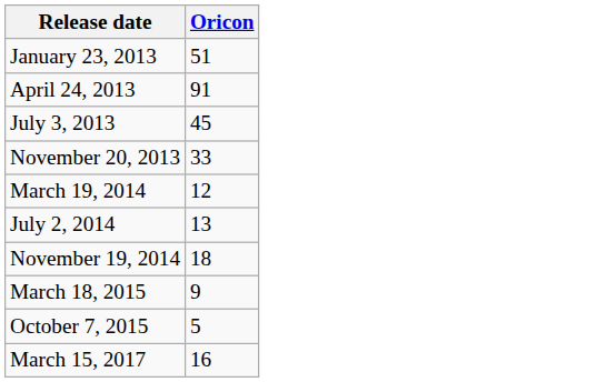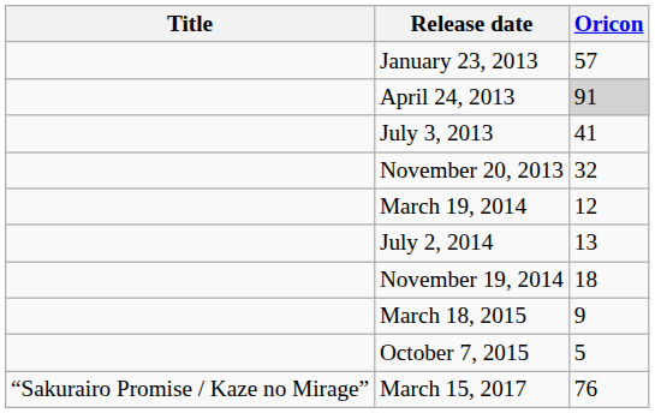 <table class="wikitable">
 <tr>
+<th>Title</th>
 <th>Release date</th>
 <th><a href='#'>Oricon</a></th>
 </tr>
 <tr>
+<td></td>
 <td>January 23, 2013</td>
-<td>51</td>
+<td>57</td>
 </tr>
 <tr>
+<td></td>
 <td>April 24, 2013</td>
-<td>91</td>
+<td style="background: lightgrey;">91</td>
 </tr>
 <tr>
+<td></td>
 <td>July 3, 2013</td>
-<td>45</td>
+<td>41</td>
 </tr>
 <tr>
+<td></td>
 <td>November 20, 2013</td>
-<td>33</td>
+<td>32</td>
 </tr>
 <tr>
+<td></td>
 <td>March 19, 2014</td>
 <td>12</td>
 </tr>
 <tr>
+<td></td>
 <td>July 2, 2014</td>
 <td>13</td>
 </tr>
 <tr>
+<td></td>
 <td>November 19, 2014</td>
 <td>18</td>
 </tr>
 <tr>
+<td></td>
 <td>March 18, 2015</td>
 <td>9</td>
 </tr>
 <tr>
+<td></td>
 <td>October 7, 2015</td>
 <td>5</td>
 </tr>
 <tr>
+<td>“Sakurairo Promise / Kaze no Mirage”</td>
 <td>March 15, 2017</td>
-<td>16</td>
+<td>76</td>
 </tr>
 </table>
